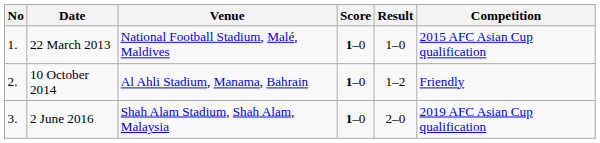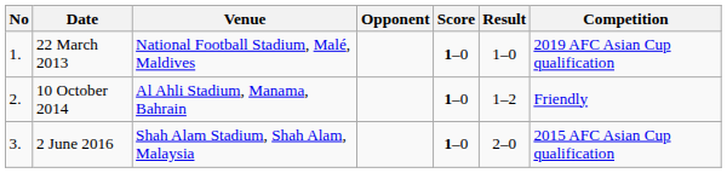 <table class="wikitable" style="font-size:85%;">
 <tr>
 <th>No</th>
 <th>Date</th>
 <th>Venue</th>
+<th>Opponent</th>
 <th>Score</th>
 <th>Result</th>
 <th>Competition</th>
 </tr>
 <tr>
 <td>1.</td>
 <td>22 March 2013</td>
 <td><a href='#'>National Football Stadium</a>, <a href='#'>Malé</a>, <a href='#'>Maldives</a></td>
+<td></td>
 <td align=center><strong>1</strong>–0</td>
 <td align=center>1–0</td>
-<td><a href='#'>2015 AFC Asian Cup qualification</a></td>
+<td><a href='#'>2019 AFC Asian Cup qualification</a></td>
 </tr>
 <tr>
 <td>2.</td>
 <td>10 October 2014</td>
 <td><a href='#'>Al Ahli Stadium</a>, <a href='#'>Manama</a>, <a href='#'>Bahrain</a></td>
+<td></td>
 <td align=center><strong>1</strong>–0</td>
 <td align=center>1–2</td>
 <td><a href='#'>Friendly</a></td>
 </tr>
 <tr>
 <td>3.</td>
 <td>2 June 2016</td>
 <td><a href='#'>Shah Alam Stadium</a>, <a href='#'>Shah Alam</a>, <a href='#'>Malaysia</a></td>
+<td></td>
 <td align=center><strong>1</strong>–0</td>
 <td align=center>2–0</td>
-<td><a href='#'>2019 AFC Asian Cup qualification</a></td>
+<td><a href='#'>2015 AFC Asian Cup qualification</a></td>
 </tr>
 </table>
